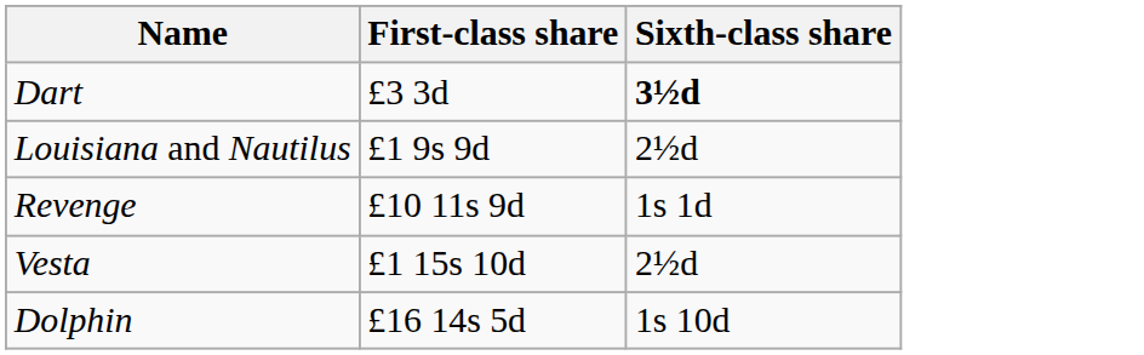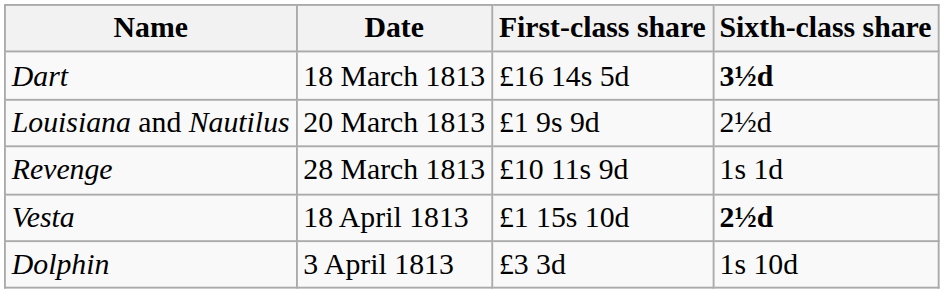 <table class="sortable wikitable">
 <tr>
 <th>Name</th>
+<th>Date</th>
 <th>First-class share</th>
 <th>Sixth-class share</th>
 </tr>
 <tr>
 <td><em>Dart</em></td>
-<td>£3 3d</td>
+<td>18 March 1813</td>
+<td>£16 14s 5d</td>
 <td><strong>3½d</strong></td>
 </tr>
 <tr>
 <td><em>Louisiana</em> and <em>Nautilus</em></td>
+<td>20 March 1813</td>
 <td>£1 9s 9d</td>
 <td>2½d</td>
 </tr>
 <tr>
 <td><em>Revenge</em></td>
+<td>28 March 1813</td>
 <td>£10 11s 9d</td>
 <td>1s 1d</td>
 </tr>
 <tr>
 <td><em>Vesta</em></td>
+<td>18 April 1813</td>
 <td>£1 15s 10d</td>
-<td>2½d</td>
+<td><strong>2½d</strong></td>
 </tr>
 <tr>
 <td><em>Dolphin</em></td>
-<td>£16 14s 5d</td>
+<td>3 April 1813</td>
+<td>£3 3d</td>
 <td>1s 10d</td>
 </tr>
 </table>
